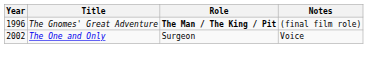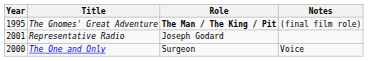 <table class="wikitable">
 <tr>
 <th>Year</th>
 <th>Title</th>
 <th>Role</th>
 <th>Notes</th>
 </tr>
 <tr>
-<td>1996</td>
+<td>1995</td>
 <td><em>The Gnomes' Great Adventure</em></td>
 <td><strong>The Man / The King / Pit</strong></td>
 <td>(final film role)</td>
 </tr>
 <tr>
-<td>2002</td>
+<td>2001</td>
+<td><em>Representative Radio</em></td>
+<td>Joseph Godard</td>
+<td></td>
+</tr>
+<tr>
+<td>2000</td>
 <td><em><a href='#'>The One and Only</a></em></td>
 <td>Surgeon</td>
 <td>Voice</td>
 </tr>
 </table>
